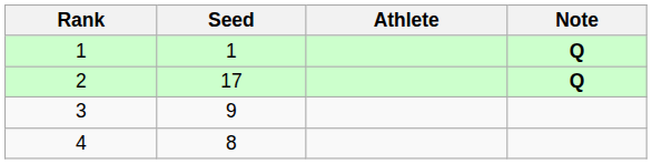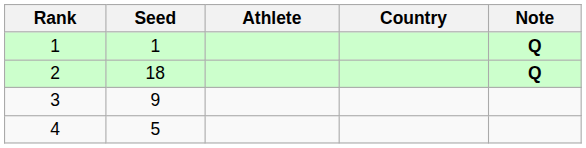 <table class="wikitable sortable" style="text-align:center" width=60%>
 <tr>
 <th>Rank</th>
 <th>Seed</th>
 <th>Athlete</th>
+<th>Country</th>
 <th>Note</th>
 </tr>
 <tr bgcolor=ccffcc>
 <td>1</td>
 <td>1</td>
 <td align=left></td>
+<td align=left></td>
 <td><strong>Q</strong></td>
 </tr>
 <tr bgcolor=ccffcc>
 <td>2</td>
-<td>17</td>
+<td>18</td>
+<td align=left></td>
 <td align=left></td>
 <td><strong>Q</strong></td>
 </tr>
 <tr>
 <td>3</td>
 <td>9</td>
 <td align=left></td>
+<td align=left></td>
 <td></td>
 </tr>
 <tr>
 <td>4</td>
-<td>8</td>
+<td>5</td>
+<td align=left></td>
 <td align=left></td>
 <td></td>
 </tr>
 </table>
